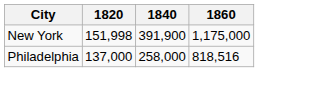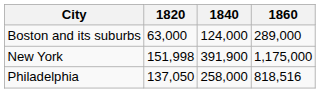 <table class="wikitable sortable">
 <tr>
 <th>City</th>
 <th>1820</th>
 <th>1840</th>
 <th>1860</th>
+</tr>
+<tr>
+<td>Boston and its suburbs</td>
+<td>63,000</td>
+<td>124,000</td>
+<td>289,000</td>
 </tr>
 <tr>
 <td>New York</td>
 <td>151,998</td>
 <td>391,900</td>
 <td>1,175,000</td>
 </tr>
 <tr>
 <td>Philadelphia</td>
-<td>137,000</td>
+<td>137,050</td>
 <td>258,000</td>
 <td>818,516</td>
 </tr>
 </table>
